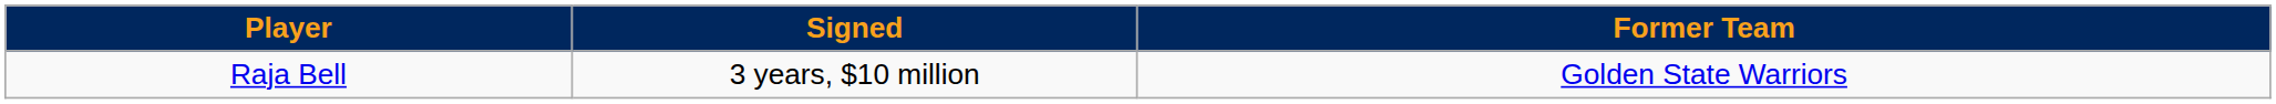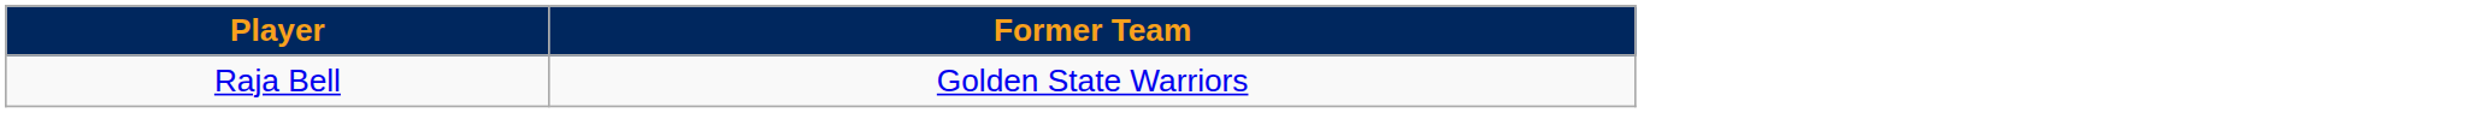 <table class="wikitable sortable sortable">
 <tr>
 <th style="background:#00275e; color:#f9a11c" width="10%">Player</th>
-<th style="background:#00275e; color:#f9a11c" width="10%">Signed</th>
 <th style="background:#00275e; color:#f9a11c" width="20%">Former Team</th>
 </tr>
 <tr style="text-align: center">
 <td><a href='#'>Raja Bell</a></td>
-<td>3 years, $10 million</td>
 <td><a href='#'>Golden State Warriors</a></td>
 </tr>
 </table>
